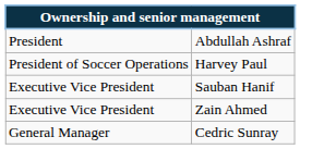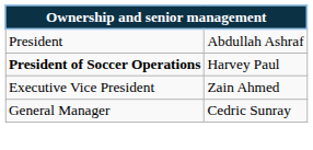 <table class="wikitable">
 <tr>
 <th style="background:#0B3145; color:#fff; border:2px solid #99C5E8;" scope="col" colspan="2">Ownership and senior management</th>
 </tr>
 <tr>
 <td>President</td>
 <td> Abdullah Ashraf</td>
 </tr>
 <tr>
-<td>President of Soccer Operations</td>
+<td><strong>President of Soccer Operations</strong></td>
 <td> Harvey Paul</td>
-</tr>
-<tr>
-<td>Executive Vice President</td>
-<td> Sauban Hanif</td>
 </tr>
 <tr>
 <td>Executive Vice President</td>
 <td> Zain Ahmed</td>
 </tr>
 <tr>
 <td>General Manager</td>
 <td> Cedric Sunray</td>
 </tr>
 </table>
